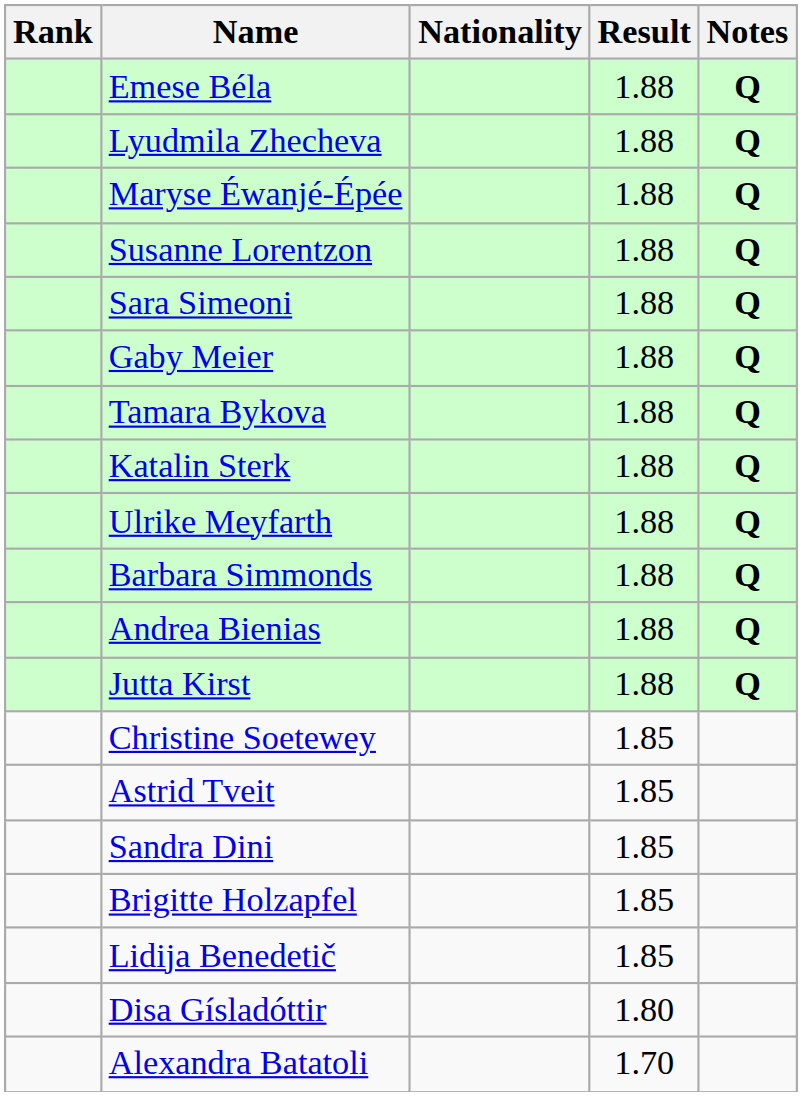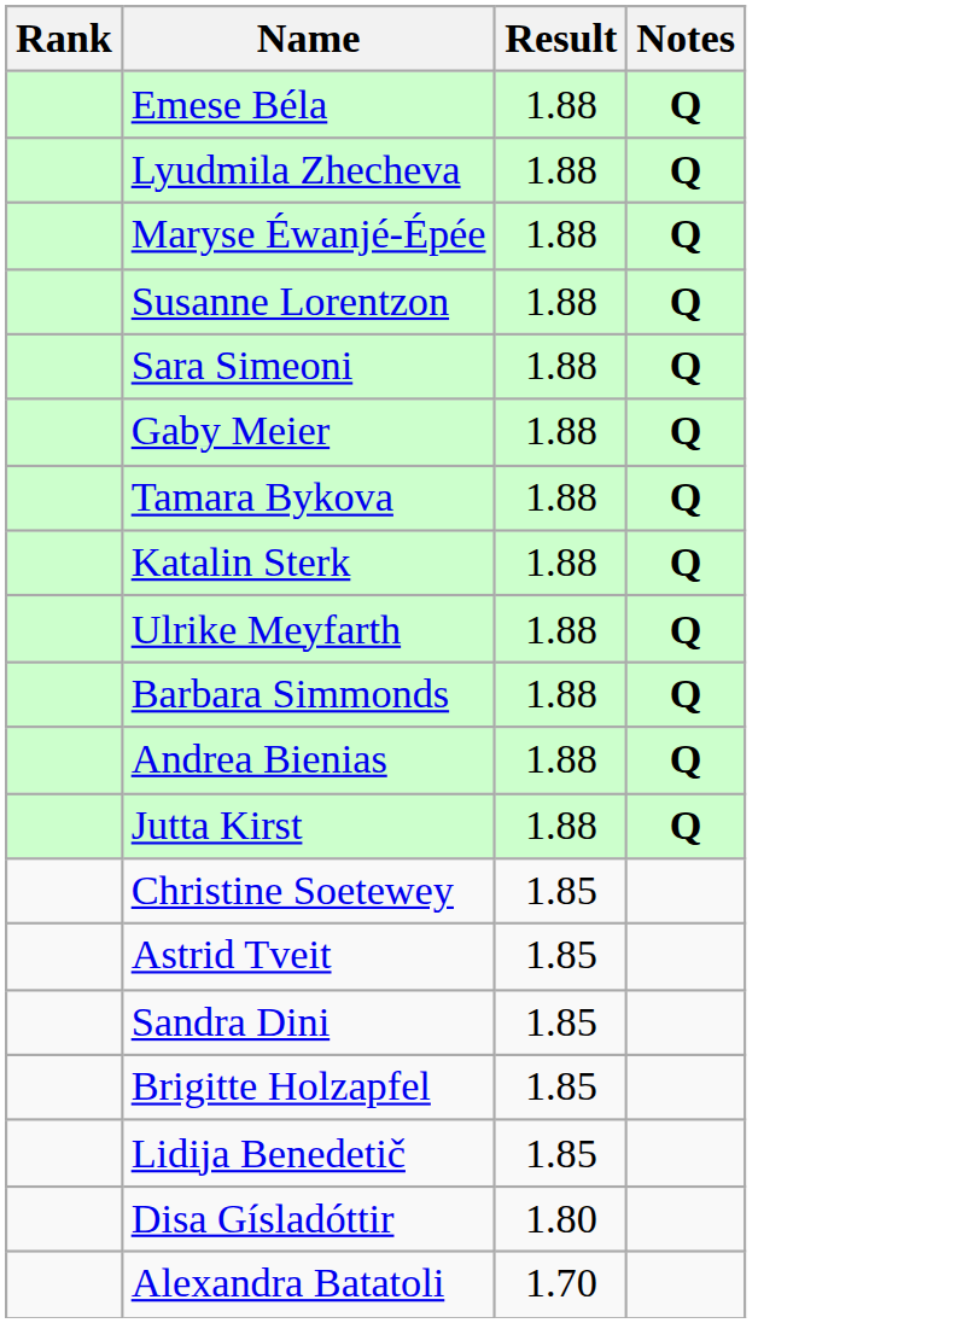 <table class="wikitable sortable" style="text-align:center">
 <tr>
 <th>Rank</th>
 <th>Name</th>
-<th>Nationality</th>
 <th>Result</th>
 <th>Notes</th>
 </tr>
 <tr bgcolor=ccffcc>
 <td></td>
 <td align=left><a href='#'>Emese Béla</a></td>
-<td align=left></td>
 <td>1.88</td>
 <td><strong>Q</strong></td>
 </tr>
 <tr bgcolor=ccffcc>
 <td></td>
 <td align=left><a href='#'>Lyudmila Zhecheva</a></td>
-<td align=left></td>
 <td>1.88</td>
 <td><strong>Q</strong></td>
 </tr>
 <tr bgcolor=ccffcc>
 <td></td>
 <td align=left><a href='#'>Maryse Éwanjé-Épée</a></td>
-<td align=left></td>
 <td>1.88</td>
 <td><strong>Q</strong></td>
 </tr>
 <tr bgcolor=ccffcc>
 <td></td>
 <td align=left><a href='#'>Susanne Lorentzon</a></td>
-<td align=left></td>
 <td>1.88</td>
 <td><strong>Q</strong></td>
 </tr>
 <tr bgcolor=ccffcc>
 <td></td>
 <td align=left><a href='#'>Sara Simeoni</a></td>
-<td align=left></td>
 <td>1.88</td>
 <td><strong>Q</strong></td>
 </tr>
 <tr bgcolor=ccffcc>
 <td></td>
 <td align=left><a href='#'>Gaby Meier</a></td>
-<td align=left></td>
 <td>1.88</td>
 <td><strong>Q</strong></td>
 </tr>
 <tr bgcolor=ccffcc>
 <td></td>
 <td align=left><a href='#'>Tamara Bykova</a></td>
-<td align=left></td>
 <td>1.88</td>
 <td><strong>Q</strong></td>
 </tr>
 <tr bgcolor=ccffcc>
 <td></td>
 <td align=left><a href='#'>Katalin Sterk</a></td>
-<td align=left></td>
 <td>1.88</td>
 <td><strong>Q</strong></td>
 </tr>
 <tr bgcolor=ccffcc>
 <td></td>
 <td align=left><a href='#'>Ulrike Meyfarth</a></td>
-<td align=left></td>
 <td>1.88</td>
 <td><strong>Q</strong></td>
 </tr>
 <tr bgcolor=ccffcc>
 <td></td>
 <td align=left><a href='#'>Barbara Simmonds</a></td>
-<td align=left></td>
 <td>1.88</td>
 <td><strong>Q</strong></td>
 </tr>
 <tr bgcolor=ccffcc>
 <td></td>
 <td align=left><a href='#'>Andrea Bienias</a></td>
-<td align=left></td>
 <td>1.88</td>
 <td><strong>Q</strong></td>
 </tr>
 <tr bgcolor=ccffcc>
 <td></td>
 <td align=left><a href='#'>Jutta Kirst</a></td>
-<td align=left></td>
 <td>1.88</td>
 <td><strong>Q</strong></td>
 </tr>
 <tr>
 <td></td>
 <td align=left><a href='#'>Christine Soetewey</a></td>
-<td align=left></td>
 <td>1.85</td>
 <td></td>
 </tr>
 <tr>
 <td></td>
 <td align=left><a href='#'>Astrid Tveit</a></td>
-<td align=left></td>
 <td>1.85</td>
 <td></td>
 </tr>
 <tr>
 <td></td>
 <td align=left><a href='#'>Sandra Dini</a></td>
-<td align=left></td>
 <td>1.85</td>
 <td></td>
 </tr>
 <tr>
 <td></td>
 <td align=left><a href='#'>Brigitte Holzapfel</a></td>
-<td align=left></td>
 <td>1.85</td>
 <td></td>
 </tr>
 <tr>
 <td></td>
 <td align=left><a href='#'>Lidija Benedetič</a></td>
-<td align=left></td>
 <td>1.85</td>
 <td></td>
 </tr>
 <tr>
 <td></td>
 <td align=left><a href='#'>Disa Gísladóttir</a></td>
-<td align=left></td>
 <td>1.80</td>
 <td></td>
 </tr>
 <tr>
 <td></td>
 <td align=left><a href='#'>Alexandra Batatoli</a></td>
-<td align=left></td>
 <td>1.70</td>
 <td></td>
 </tr>
 </table>
